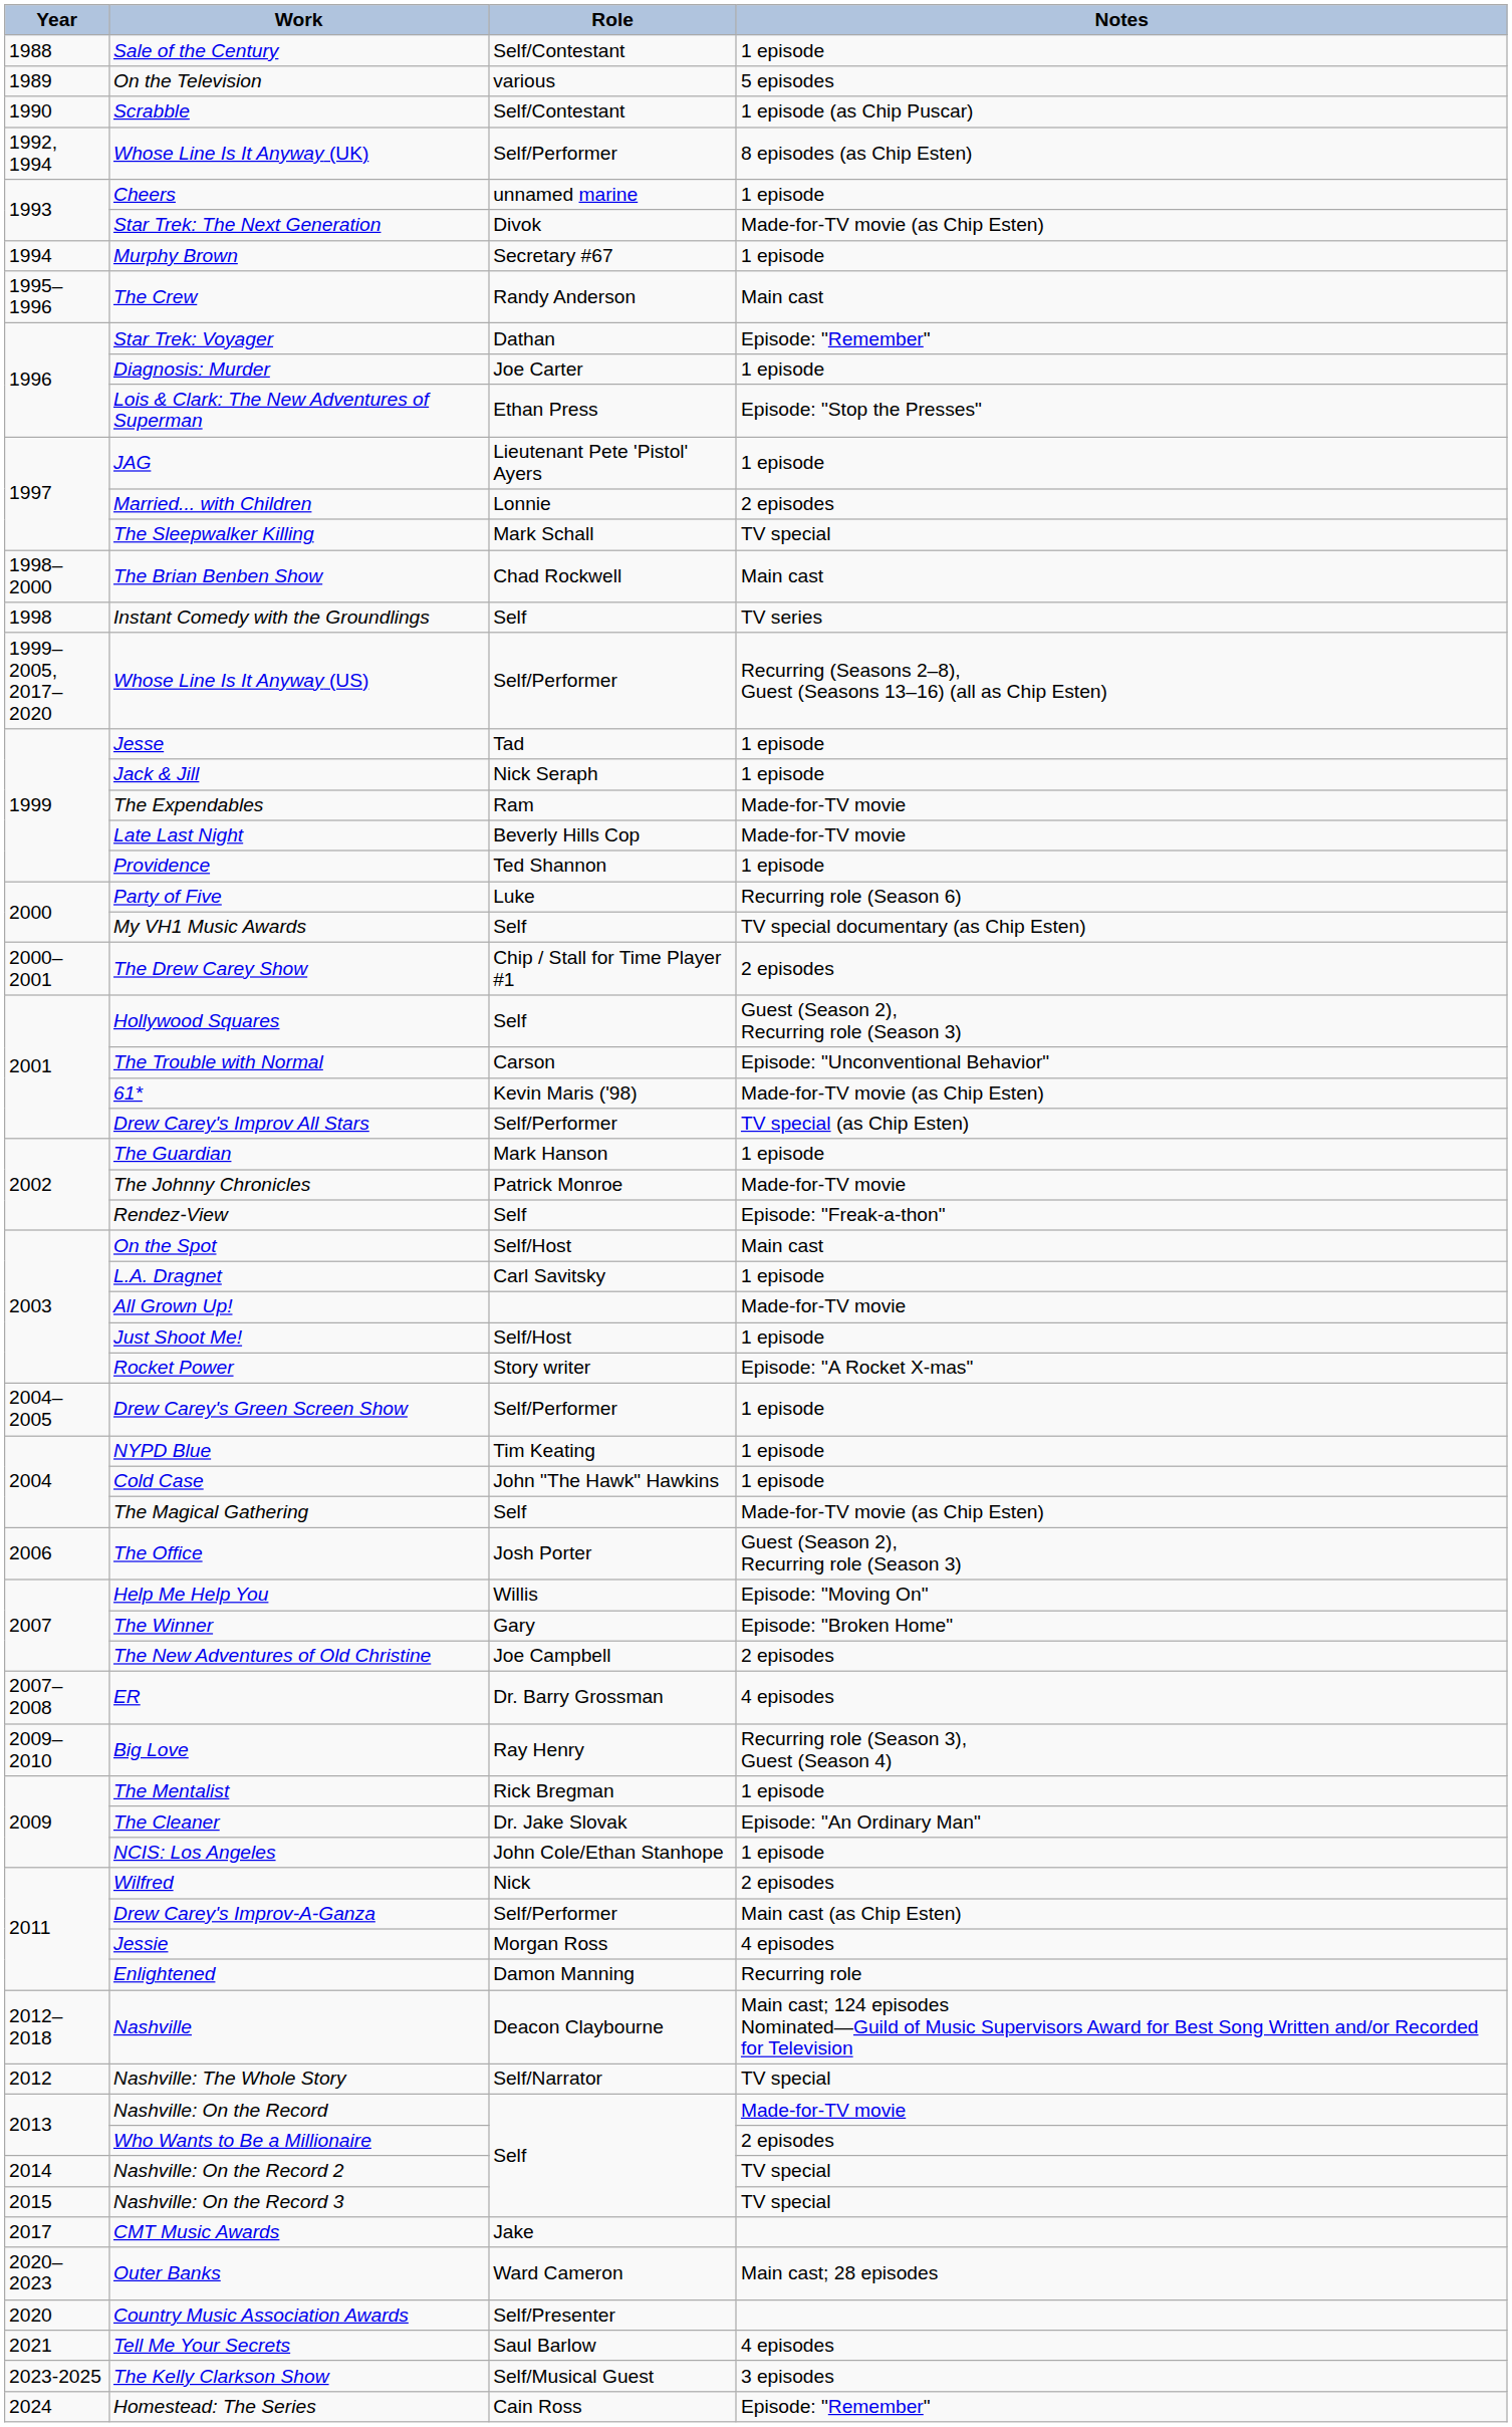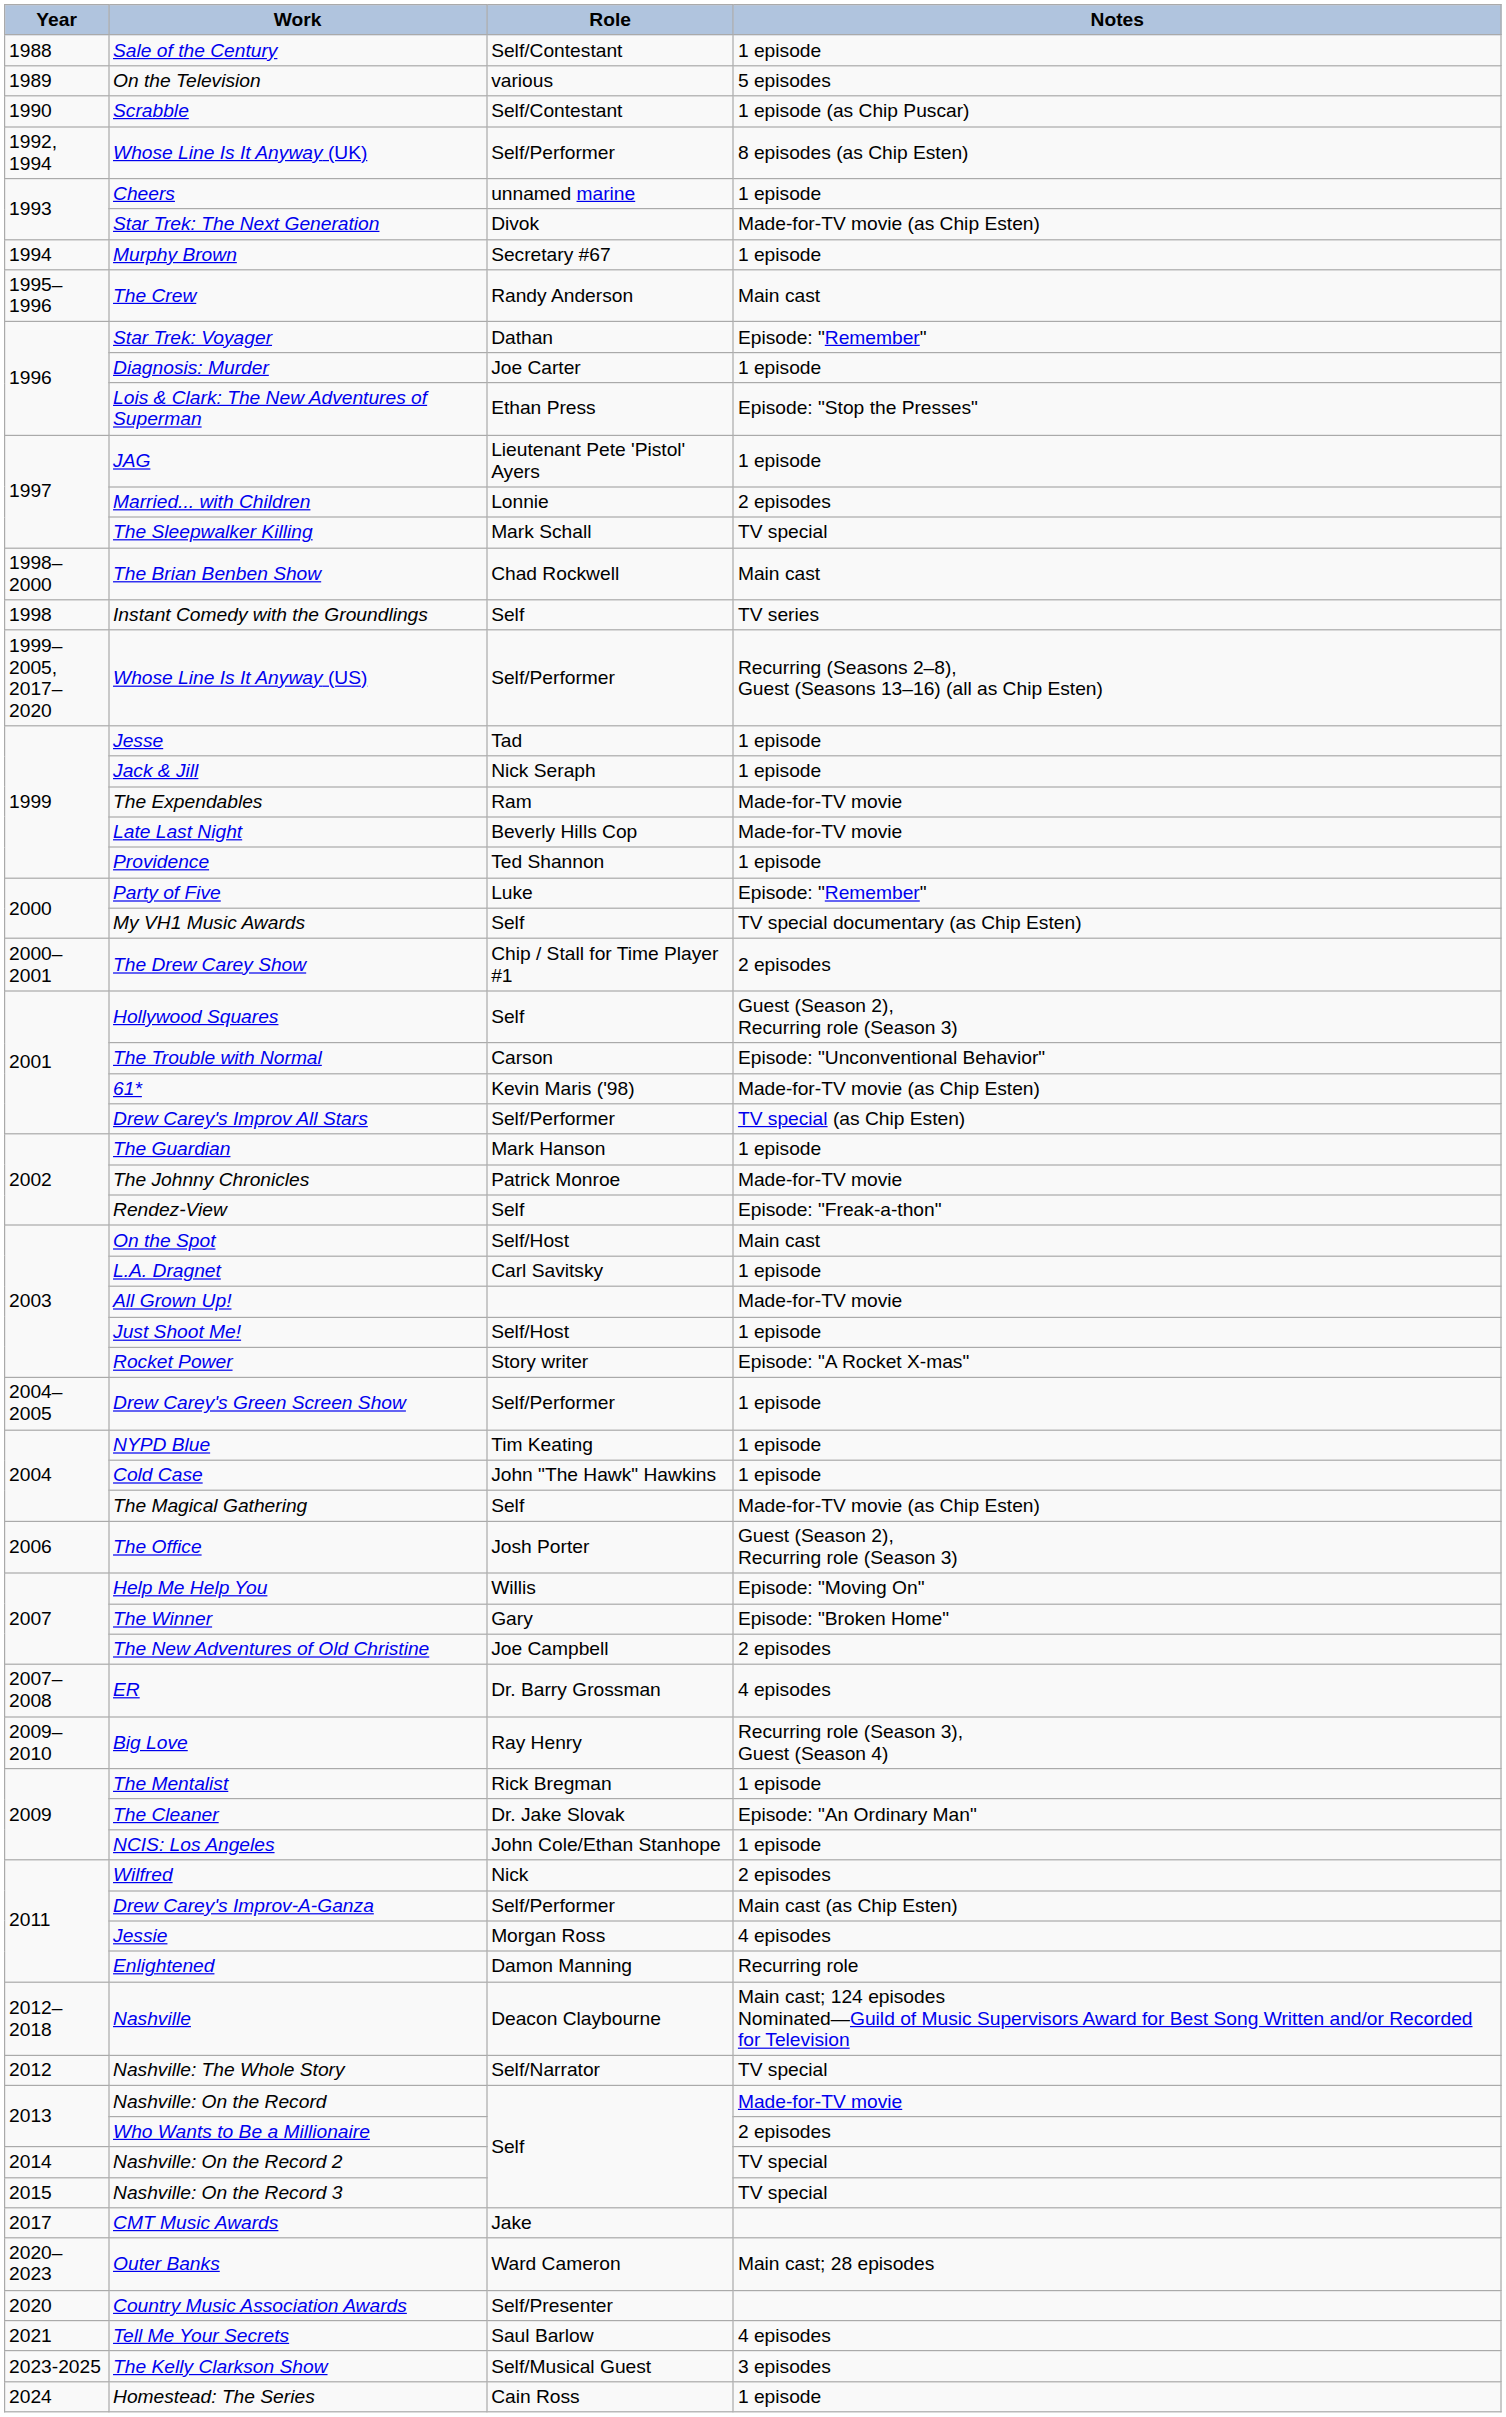 <table class="wikitable sortable">
 <tr>
 <th style="background:#B0C4DE">Year</th>
 <th style="background:#B0C4DE">Work</th>
 <th style="background:#B0C4DE">Role</th>
 <th style="background:#B0C4DE">Notes</th>
 </tr>
 <tr>
 <td>1988</td>
 <td><em><a href='#'>Sale of the Century</a></em></td>
 <td>Self/Contestant</td>
 <td>1 episode</td>
 </tr>
 <tr>
 <td>1989</td>
 <td><em>On the Television</em></td>
 <td>various</td>
 <td>5 episodes</td>
 </tr>
 <tr>
 <td>1990</td>
 <td><em><a href='#'>Scrabble</a></em></td>
 <td>Self/Contestant</td>
 <td>1 episode (as Chip Puscar)</td>
 </tr>
 <tr>
 <td>1992, 1994</td>
 <td><a href='#'><em>Whose Line Is It Anyway</em> (UK)</a></td>
 <td>Self/Performer</td>
 <td>8 episodes (as Chip Esten)</td>
 </tr>
 <tr>
 <td rowspan="2">1993</td>
 <td><em><a href='#'>Cheers</a></em></td>
 <td>unnamed <a href='#'>marine</a></td>
 <td>1 episode</td>
 </tr>
 <tr>
 <td><em><a href='#'>Star Trek: The Next Generation</a></em></td>
 <td>Divok</td>
 <td>Made-for-TV movie (as Chip Esten)</td>
 </tr>
 <tr>
 <td>1994</td>
 <td><em><a href='#'>Murphy Brown</a></em></td>
 <td>Secretary #67</td>
 <td>1 episode</td>
 </tr>
 <tr>
 <td>1995–1996</td>
 <td><em><a href='#'>The Crew</a></em></td>
 <td>Randy Anderson</td>
 <td>Main cast</td>
 </tr>
 <tr>
 <td rowspan="3">1996</td>
 <td><em><a href='#'>Star Trek: Voyager</a></em></td>
 <td>Dathan</td>
 <td>Episode: "<a href='#'>Remember</a>"</td>
 </tr>
 <tr>
 <td><em><a href='#'>Diagnosis: Murder</a></em></td>
 <td>Joe Carter</td>
 <td>1 episode</td>
 </tr>
 <tr>
 <td><em><a href='#'>Lois & Clark: The New Adventures of Superman</a></em></td>
 <td>Ethan Press</td>
 <td>Episode: "Stop the Presses"</td>
 </tr>
 <tr>
 <td rowspan="3">1997</td>
 <td><em><a href='#'>JAG</a></em></td>
 <td>Lieutenant Pete 'Pistol' Ayers</td>
 <td>1 episode</td>
 </tr>
 <tr>
 <td><em><a href='#'>Married... with Children</a></em></td>
 <td>Lonnie</td>
 <td>2 episodes</td>
 </tr>
 <tr>
 <td><em><a href='#'>The Sleepwalker Killing</a></em></td>
 <td>Mark Schall</td>
 <td>TV special</td>
 </tr>
 <tr>
 <td>1998–2000</td>
 <td><em><a href='#'>The Brian Benben Show</a></em></td>
 <td>Chad Rockwell</td>
 <td>Main cast</td>
 </tr>
 <tr>
 <td>1998</td>
 <td><em>Instant Comedy with the Groundlings</em></td>
 <td>Self</td>
 <td>TV series</td>
 </tr>
 <tr>
 <td>1999–2005,<br>2017–2020</td>
 <td><a href='#'><em>Whose Line Is It Anyway</em> (US)</a></td>
 <td>Self/Performer</td>
 <td>Recurring (Seasons 2–8),<br>Guest (Seasons 13–16) (all as Chip Esten)</td>
 </tr>
 <tr>
 <td rowspan="5">1999</td>
 <td><em><a href='#'>Jesse</a></em></td>
 <td>Tad</td>
 <td>1 episode</td>
 </tr>
 <tr>
 <td><em><a href='#'>Jack & Jill</a></em></td>
 <td>Nick Seraph</td>
 <td>1 episode</td>
 </tr>
 <tr>
 <td><em>The Expendables</em></td>
 <td>Ram</td>
 <td>Made-for-TV movie</td>
 </tr>
 <tr>
 <td><em><a href='#'>Late Last Night</a></em></td>
 <td>Beverly Hills Cop</td>
 <td>Made-for-TV movie</td>
 </tr>
 <tr>
 <td><em><a href='#'>Providence</a></em></td>
 <td>Ted Shannon</td>
 <td>1 episode</td>
 </tr>
 <tr>
 <td rowspan="2">2000</td>
 <td><em><a href='#'>Party of Five</a></em></td>
 <td>Luke</td>
-<td>Recurring role (Season 6)</td>
+<td>Episode: "<a href='#'>Remember</a>"</td>
 </tr>
 <tr>
 <td><em>My VH1 Music Awards</em></td>
 <td>Self</td>
 <td>TV special documentary (as Chip Esten)</td>
 </tr>
 <tr>
 <td>2000–2001</td>
 <td><em><a href='#'>The Drew Carey Show</a></em></td>
 <td>Chip / Stall for Time Player #1</td>
 <td>2 episodes</td>
 </tr>
 <tr>
 <td rowspan="4">2001</td>
 <td><em><a href='#'>Hollywood Squares</a></em></td>
 <td>Self</td>
 <td>Guest (Season 2),<br>Recurring role (Season 3)</td>
 </tr>
 <tr>
 <td><em><a href='#'>The Trouble with Normal</a></em></td>
 <td>Carson</td>
 <td>Episode: "Unconventional Behavior"</td>
 </tr>
 <tr>
 <td><em><a href='#'>61*</a></em></td>
 <td>Kevin Maris ('98)</td>
 <td>Made-for-TV movie (as Chip Esten)</td>
 </tr>
 <tr>
 <td><em><a href='#'>Drew Carey's Improv All Stars</a></em></td>
 <td>Self/Performer</td>
 <td><a href='#'>TV special</a> (as Chip Esten)</td>
 </tr>
 <tr>
 <td rowspan="3">2002</td>
 <td><em><a href='#'>The Guardian</a></em></td>
 <td>Mark Hanson</td>
 <td>1 episode</td>
 </tr>
 <tr>
 <td><em>The Johnny Chronicles</em></td>
 <td>Patrick Monroe</td>
 <td>Made-for-TV movie</td>
 </tr>
 <tr>
 <td><em>Rendez-View</em></td>
 <td>Self</td>
 <td>Episode: "Freak-a-thon"</td>
 </tr>
 <tr>
 <td rowspan="5">2003</td>
 <td><em><a href='#'>On the Spot</a></em></td>
 <td>Self/Host</td>
 <td>Main cast</td>
 </tr>
 <tr>
 <td><em><a href='#'>L.A. Dragnet</a></em></td>
 <td>Carl Savitsky</td>
 <td>1 episode</td>
 </tr>
 <tr>
 <td><em><a href='#'>All Grown Up!</a></em></td>
 <td></td>
 <td>Made-for-TV movie</td>
 </tr>
 <tr>
 <td><em><a href='#'>Just Shoot Me!</a></em></td>
 <td>Self/Host</td>
 <td>1 episode</td>
 </tr>
 <tr>
 <td><em><a href='#'>Rocket Power</a></em></td>
 <td>Story writer</td>
 <td>Episode: "A Rocket X-mas"</td>
 </tr>
 <tr>
 <td>2004–2005</td>
 <td><em><a href='#'>Drew Carey's Green Screen Show</a></em></td>
 <td>Self/Performer</td>
 <td>1 episode</td>
 </tr>
 <tr>
 <td rowspan="3">2004</td>
 <td><em><a href='#'>NYPD Blue</a></em></td>
 <td>Tim Keating</td>
 <td>1 episode</td>
 </tr>
 <tr>
 <td><em><a href='#'>Cold Case</a></em></td>
 <td>John "The Hawk" Hawkins</td>
 <td>1 episode</td>
 </tr>
 <tr>
 <td><em>The Magical Gathering</em></td>
 <td>Self</td>
 <td>Made-for-TV movie (as Chip Esten)</td>
 </tr>
 <tr>
 <td>2006</td>
 <td><em><a href='#'>The Office</a></em></td>
 <td>Josh Porter</td>
 <td>Guest (Season 2),<br>Recurring role (Season 3)</td>
 </tr>
 <tr>
 <td rowspan="3">2007</td>
 <td><em><a href='#'>Help Me Help You</a></em></td>
 <td>Willis</td>
 <td>Episode: "Moving On"</td>
 </tr>
 <tr>
 <td><em><a href='#'>The Winner</a></em></td>
 <td>Gary</td>
 <td>Episode: "Broken Home"</td>
 </tr>
 <tr>
 <td><em><a href='#'>The New Adventures of Old Christine</a></em></td>
 <td>Joe Campbell</td>
 <td>2 episodes</td>
 </tr>
 <tr>
 <td>2007–2008</td>
 <td><em><a href='#'>ER</a></em></td>
 <td>Dr. Barry Grossman</td>
 <td>4 episodes</td>
 </tr>
 <tr>
 <td>2009–2010</td>
 <td><em><a href='#'>Big Love</a></em></td>
 <td>Ray Henry</td>
 <td>Recurring role (Season 3),<br>Guest (Season 4)</td>
 </tr>
 <tr>
 <td rowspan="3">2009</td>
 <td><em><a href='#'>The Mentalist</a></em></td>
 <td>Rick Bregman</td>
 <td>1 episode</td>
 </tr>
 <tr>
 <td><em><a href='#'>The Cleaner</a></em></td>
 <td>Dr. Jake Slovak</td>
 <td>Episode: "An Ordinary Man"</td>
 </tr>
 <tr>
 <td><em><a href='#'>NCIS: Los Angeles</a></em></td>
 <td>John Cole/Ethan Stanhope</td>
 <td>1 episode</td>
 </tr>
 <tr>
 <td rowspan="4">2011</td>
 <td><em><a href='#'>Wilfred</a></em></td>
 <td>Nick</td>
 <td>2 episodes</td>
 </tr>
 <tr>
 <td><em><a href='#'>Drew Carey's Improv-A-Ganza</a></em></td>
 <td>Self/Performer</td>
 <td>Main cast (as Chip Esten)</td>
 </tr>
 <tr>
 <td><em><a href='#'>Jessie</a></em></td>
 <td>Morgan Ross</td>
 <td>4 episodes</td>
 </tr>
 <tr>
 <td><em><a href='#'>Enlightened</a></em></td>
 <td>Damon Manning</td>
 <td>Recurring role</td>
 </tr>
 <tr>
 <td>2012–2018</td>
 <td><em><a href='#'>Nashville</a></em></td>
 <td>Deacon Claybourne</td>
 <td>Main cast; 124 episodes<br>Nominated—<a href='#'>Guild of Music Supervisors Award for Best Song Written and/or Recorded for Television</a></td>
 </tr>
 <tr>
 <td>2012</td>
 <td><em>Nashville: The Whole Story</em></td>
 <td>Self/Narrator</td>
 <td>TV special</td>
 </tr>
 <tr>
 <td rowspan="2">2013</td>
 <td><em>Nashville: On the Record</em></td>
 <td rowspan=4>Self</td>
 <td><a href='#'>Made-for-TV movie</a></td>
 </tr>
 <tr>
 <td><em><a href='#'>Who Wants to Be a Millionaire</a></em></td>
 <td>2 episodes</td>
 </tr>
 <tr>
 <td>2014</td>
 <td><em>Nashville: On the Record 2</em></td>
 <td>TV special</td>
 </tr>
 <tr>
 <td>2015</td>
 <td><em>Nashville: On the Record 3</em></td>
 <td>TV special</td>
 </tr>
 <tr>
 <td>2017</td>
 <td><em><a href='#'>CMT Music Awards</a></em></td>
 <td>Jake</td>
 <td></td>
 </tr>
 <tr>
 <td>2020–2023</td>
 <td><em><a href='#'>Outer Banks</a></em></td>
 <td>Ward Cameron</td>
 <td>Main cast; 28 episodes</td>
 </tr>
 <tr>
 <td>2020</td>
 <td><em><a href='#'>Country Music Association Awards</a></em></td>
 <td>Self/Presenter</td>
 <td></td>
 </tr>
 <tr>
 <td>2021</td>
 <td><em><a href='#'>Tell Me Your Secrets</a> </em></td>
 <td>Saul Barlow</td>
 <td>4 episodes</td>
 </tr>
 <tr>
 <td>2023-2025</td>
 <td><em><a href='#'>The Kelly Clarkson Show</a> </em></td>
 <td>Self/Musical Guest</td>
 <td>3 episodes</td>
 </tr>
 <tr>
 <td>2024</td>
 <td><em>Homestead: The Series</em></td>
 <td>Cain Ross</td>
-<td>Episode: "<a href='#'>Remember</a>"</td>
+<td>1 episode</td>
 </tr>
 </table>
